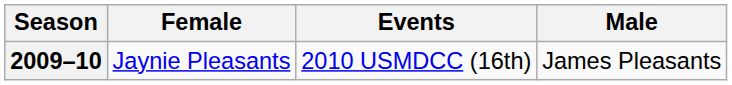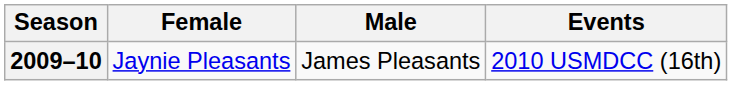 <table class="wikitable">
 <tr>
 <th scope="col">Season</th>
 <th scope="col">Female</th>
+<th scope="col">Male</th>
 <th scope="col">Events</th>
-<th scope="col">Male</th>
 </tr>
 <tr>
 <th scope="row">2009–10</th>
 <td><a href='#'>Jaynie Pleasants</a></td>
+<td>James Pleasants</td>
 <td><a href='#'>2010 USMDCC</a> (16th)</td>
-<td>James Pleasants</td>
 </tr>
 </table>
